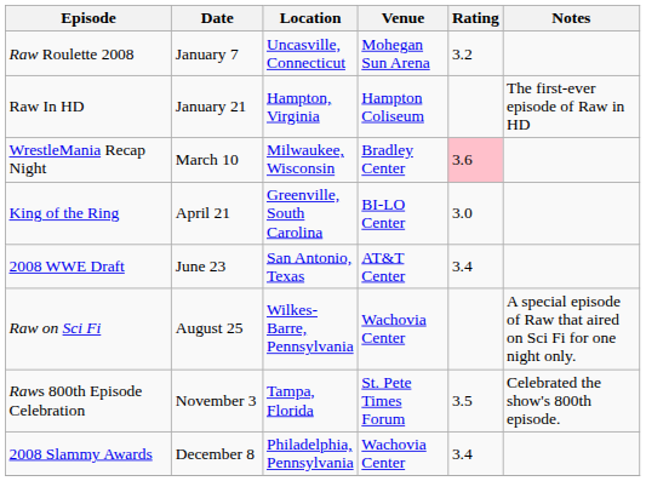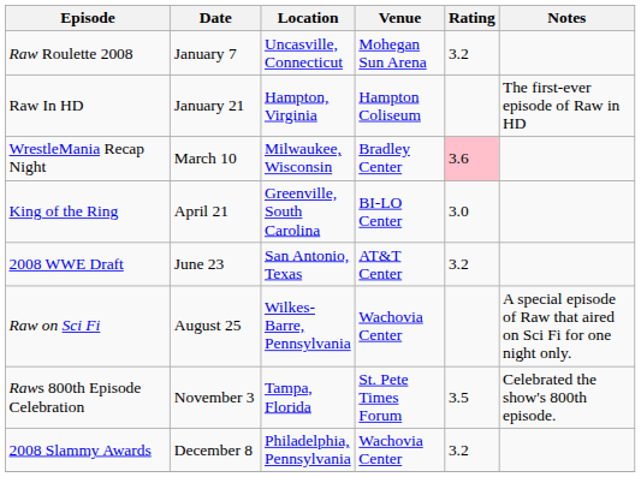 <table class="wikitable plainrowheaders sortable" style="width:100%;">
 <tr>
 <th style="width:29%;">Episode</th>
 <th style="width:15%;">Date</th>
 <th style="width:15%;">Location</th>
 <th style="width:15%;">Venue</th>
 <th style="width:2%;">Rating</th>
 <th style="width:99%;">Notes</th>
 </tr>
 <tr>
 <td><em>Raw</em> Roulette 2008</td>
 <td>January 7</td>
 <td><a href='#'>Uncasville, Connecticut</a></td>
 <td><a href='#'>Mohegan Sun Arena</a></td>
 <td>3.2</td>
 <td></td>
 </tr>
 <tr>
 <td>Raw In HD</td>
 <td>January 21</td>
 <td><a href='#'>Hampton, Virginia</a></td>
 <td><a href='#'>Hampton Coliseum</a></td>
 <td></td>
 <td>The first-ever episode of Raw in HD</td>
 </tr>
 <tr>
 <td><a href='#'>WrestleMania</a> Recap Night</td>
 <td>March 10</td>
 <td><a href='#'>Milwaukee, Wisconsin</a></td>
 <td><a href='#'>Bradley Center</a></td>
 <td style="background: pink;">3.6</td>
 <td></td>
 </tr>
 <tr>
 <td><a href='#'>King of the Ring</a></td>
 <td>April 21</td>
 <td><a href='#'>Greenville, South Carolina</a></td>
 <td><a href='#'>BI-LO Center</a></td>
 <td>3.0</td>
 <td></td>
 </tr>
 <tr>
 <td><a href='#'>2008 WWE Draft</a></td>
 <td>June 23</td>
 <td><a href='#'>San Antonio, Texas</a></td>
 <td><a href='#'>AT&T Center</a></td>
-<td>3.4</td>
+<td>3.2</td>
 <td></td>
 </tr>
 <tr>
 <td><em>Raw on <a href='#'>Sci Fi</a></em></td>
 <td>August 25</td>
 <td><a href='#'>Wilkes-Barre, Pennsylvania</a></td>
 <td><a href='#'>Wachovia Center</a></td>
 <td></td>
 <td>A special episode of Raw that aired on Sci Fi for one night only.</td>
 </tr>
 <tr>
 <td><em>Raw</em>s 800th Episode Celebration</td>
 <td>November 3</td>
 <td><a href='#'>Tampa, Florida</a></td>
 <td><a href='#'>St. Pete Times Forum</a></td>
 <td>3.5</td>
 <td>Celebrated the show's 800th episode.</td>
 </tr>
 <tr>
 <td><a href='#'>2008 Slammy Awards</a></td>
 <td>December 8</td>
 <td><a href='#'>Philadelphia, Pennsylvania</a></td>
 <td><a href='#'>Wachovia Center</a></td>
-<td>3.4</td>
+<td>3.2</td>
 <td></td>
 </tr>
 <tr>
 </tr>
 </table>
